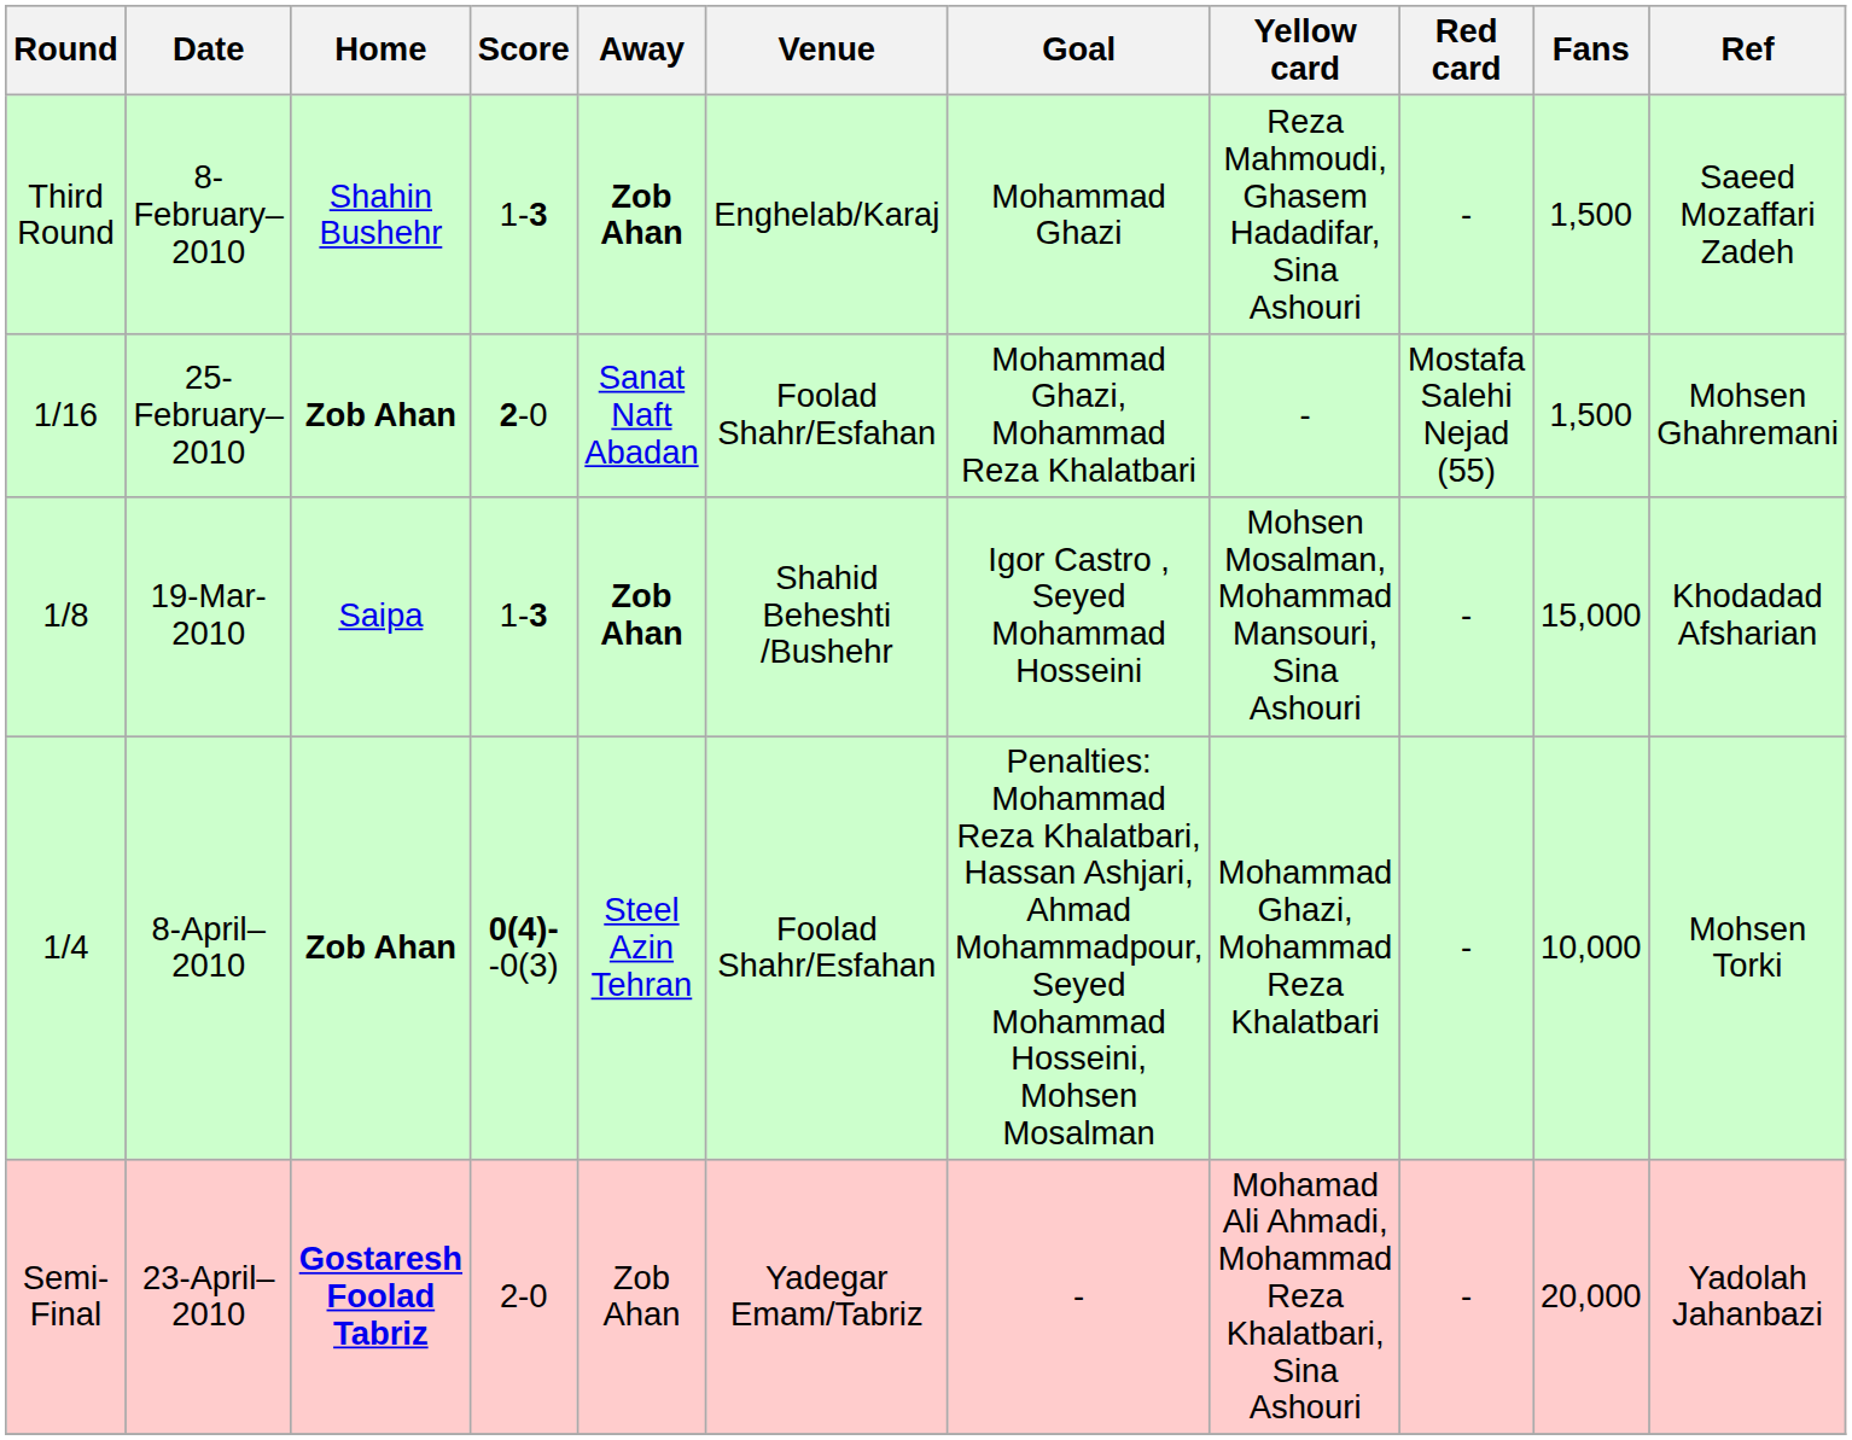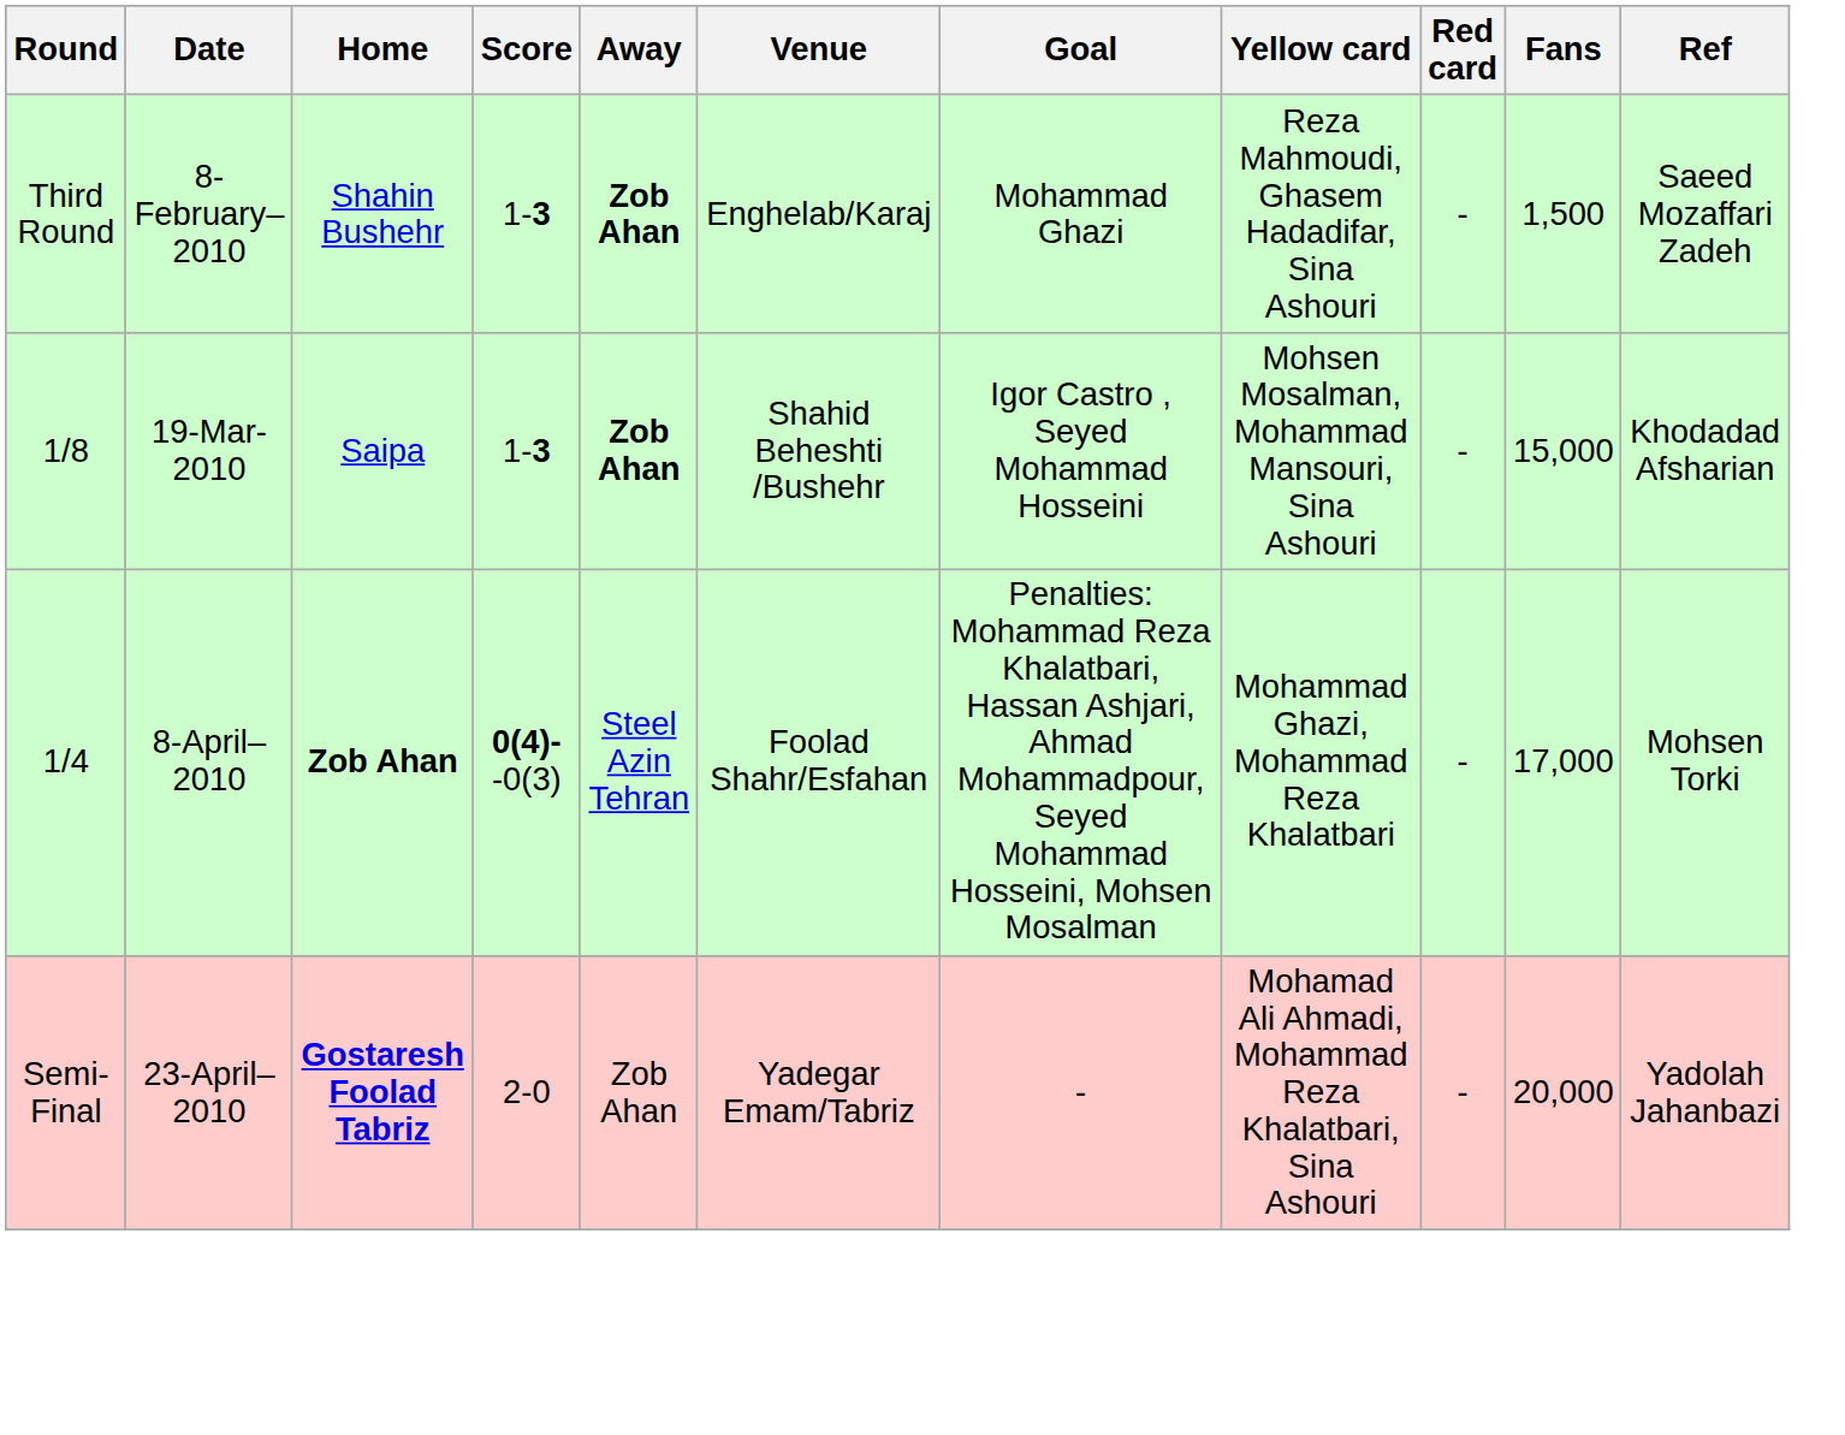 <table class="wikitable" style="text-align:center">
 <tr>
 <th>Round</th>
 <th>Date</th>
 <th>Home</th>
 <th>Score</th>
 <th>Away</th>
 <th>Venue</th>
 <th>Goal </th>
 <th>Yellow card </th>
 <th>Red card </th>
 <th>Fans</th>
 <th>Ref</th>
 </tr>
 <tr style="background: #CFC;">
 <td>Third Round</td>
 <td>8-February–2010</td>
 <td><a href='#'>Shahin Bushehr</a></td>
 <td>1-<strong>3</strong></td>
 <td><strong>Zob Ahan</strong></td>
 <td>Enghelab/Karaj</td>
 <td>Mohammad Ghazi</td>
 <td>Reza Mahmoudi, Ghasem Hadadifar, Sina Ashouri</td>
 <td>-</td>
 <td>1,500</td>
 <td>Saeed Mozaffari Zadeh</td>
 </tr>
 <tr style="background: #CFC;">
-<td>1/16</td>
-<td>25-February–2010</td>
-<td><strong>Zob Ahan</strong></td>
-<td><strong>2</strong>-0</td>
-<td><a href='#'>Sanat Naft Abadan</a></td>
-<td>Foolad Shahr/Esfahan</td>
-<td>Mohammad Ghazi, Mohammad Reza Khalatbari</td>
-<td>-</td>
-<td>Mostafa Salehi Nejad (55)</td>
-<td>1,500</td>
-<td>Mohsen Ghahremani</td>
-</tr>
-<tr style="background: #CFC;">
 <td>1/8</td>
 <td>19-Mar-2010</td>
 <td><a href='#'>Saipa</a></td>
 <td>1-<strong>3</strong></td>
 <td><strong>Zob Ahan</strong></td>
 <td>Shahid Beheshti /Bushehr</td>
 <td Mohammad Mansouri >Igor Castro , Seyed Mohammad Hosseini </td>
 <td>Mohsen Mosalman, Mohammad Mansouri, Sina Ashouri</td>
 <td>-</td>
 <td>15,000</td>
 <td>Khodadad Afsharian</td>
 </tr>
 <tr style="background: #CFC;">
 <td>1/4</td>
 <td>8-April–2010</td>
 <td><strong>Zob Ahan</strong></td>
 <td><strong>0(4)-</strong>-0(3)</td>
 <td><a href='#'>Steel Azin Tehran</a></td>
 <td>Foolad Shahr/Esfahan</td>
 <td>Penalties: Mohammad Reza Khalatbari, Hassan Ashjari, Ahmad Mohammadpour, Seyed Mohammad Hosseini, Mohsen Mosalman</td>
 <td>Mohammad Ghazi, Mohammad Reza Khalatbari</td>
 <td>-</td>
-<td>10,000</td>
+<td>17,000</td>
 <td>Mohsen Torki</td>
 </tr>
 <tr style="background: #FCC;">
 <td>Semi-Final</td>
 <td>23-April–2010</td>
 <td><strong><a href='#'>Gostaresh Foolad Tabriz</a></strong></td>
 <td>2-0</td>
 <td>Zob Ahan</td>
 <td>Yadegar Emam/Tabriz</td>
 <td>-</td>
 <td>Mohamad Ali Ahmadi, Mohammad Reza Khalatbari, Sina Ashouri</td>
 <td>-</td>
 <td>20,000</td>
 <td>Yadolah Jahanbazi</td>
 </tr>
 <tr>
 </tr>
 </table>
